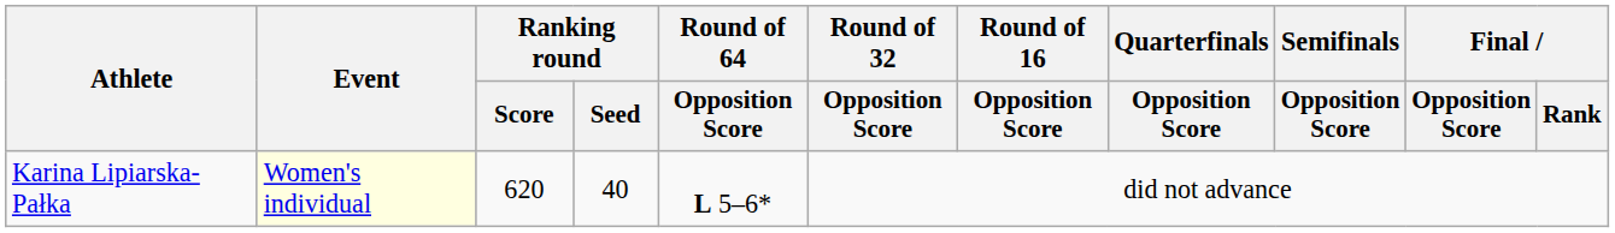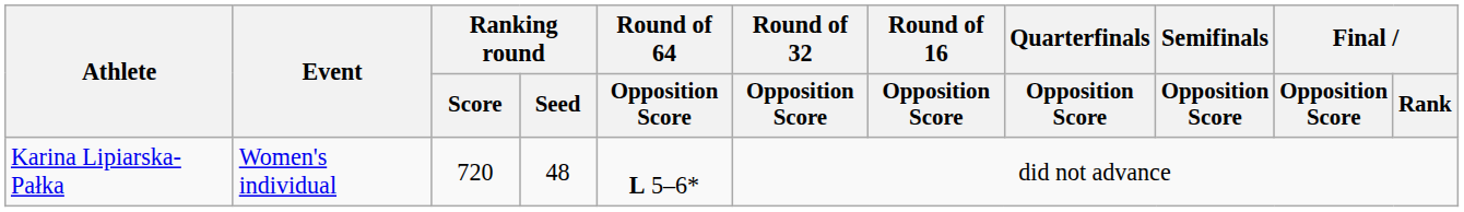 <table class="wikitable" style="font-size:90%">
 <tr>
 <th rowspan=2>Athlete</th>
 <th rowspan=2>Event</th>
 <th colspan="2">Ranking round</th>
 <th>Round of 64</th>
 <th>Round of 32</th>
 <th>Round of 16</th>
 <th>Quarterfinals</th>
 <th>Semifinals</th>
 <th colspan="2">Final / </th>
 </tr>
 <tr style="font-size:95%">
 <th>Score</th>
 <th>Seed</th>
 <th>Opposition<br>Score</th>
 <th>Opposition<br>Score</th>
 <th>Opposition<br>Score</th>
 <th>Opposition<br>Score</th>
 <th>Opposition<br>Score</th>
 <th>Opposition<br>Score</th>
 <th>Rank</th>
 </tr>
 <tr align=center>
 <td align=left><a href='#'>Karina Lipiarska-Pałka</a></td>
-<td align=left style="background: lightyellow;"><a href='#'>Women's individual</a></td>
-<td>620</td>
-<td>40</td>
+<td align=left><a href='#'>Women's individual</a></td>
+<td>720</td>
+<td>48</td>
 <td><br><strong>L</strong> 5–6*</td>
 <td colspan=6>did not advance</td>
 </tr>
 </table>
